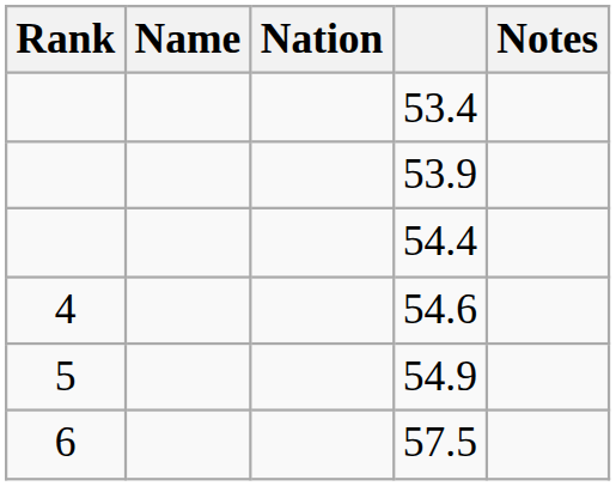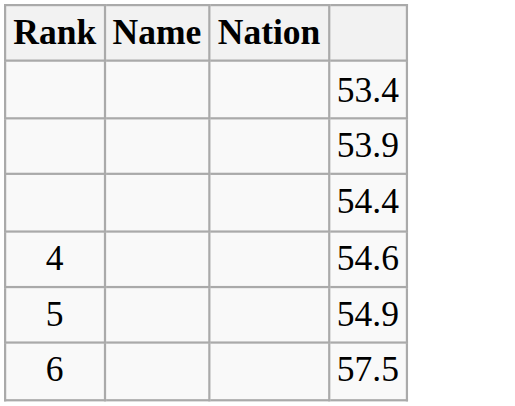 <table class="wikitable sortable" style="text-align:center">
 <tr>
 <th scope="col">Rank</th>
 <th scope="col">Name</th>
 <th scope="col">Nation</th>
 <th scope="col"></th>
-<th scope="col">Notes</th>
 </tr>
 <tr>
 <td></td>
 <td style="text-align:left"></td>
 <td style="text-align:left"></td>
 <td>53.4 </td>
-<td></td>
 </tr>
 <tr>
 <td></td>
 <td style="text-align:left"></td>
 <td style="text-align:left"></td>
 <td>53.9 </td>
-<td></td>
 </tr>
 <tr>
 <td></td>
 <td style="text-align:left"></td>
 <td style="text-align:left"></td>
 <td>54.4 </td>
-<td></td>
 </tr>
 <tr>
 <td>4</td>
 <td style="text-align:left"></td>
 <td style="text-align:left"></td>
 <td>54.6 </td>
-<td></td>
 </tr>
 <tr>
 <td>5</td>
 <td style="text-align:left"></td>
 <td style="text-align:left"></td>
 <td>54.9 </td>
-<td></td>
 </tr>
 <tr>
 <td>6</td>
 <td style="text-align:left"></td>
 <td style="text-align:left"></td>
 <td>57.5 </td>
-<td></td>
 </tr>
 </table>
